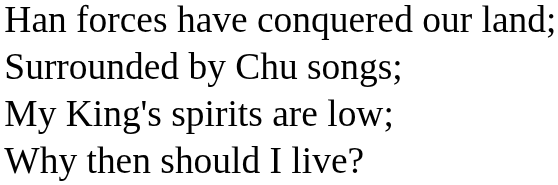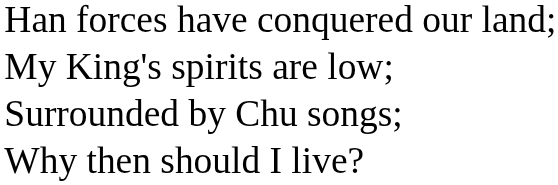 <table border="0" cellpadding="0" cellmargin="0">
 <tr ---->
 <td style="font-size:100%"><br></td>
 <td>Han forces have conquered our land;</td>
 </tr>
 <tr ---->
 <td style="font-size:100%"><br></td>
-<td>Surrounded by Chu songs;</td>
+<td>My King's spirits are low;</td>
 </tr>
 <tr ---->
 <td style="font-size:100%"><br></td>
-<td>My King's spirits are low;</td>
+<td>Surrounded by Chu songs;</td>
 </tr>
 <tr ---->
 <td style="font-size:100%"><br></td>
 <td>Why then should I live?</td>
 </tr>
 </table>
